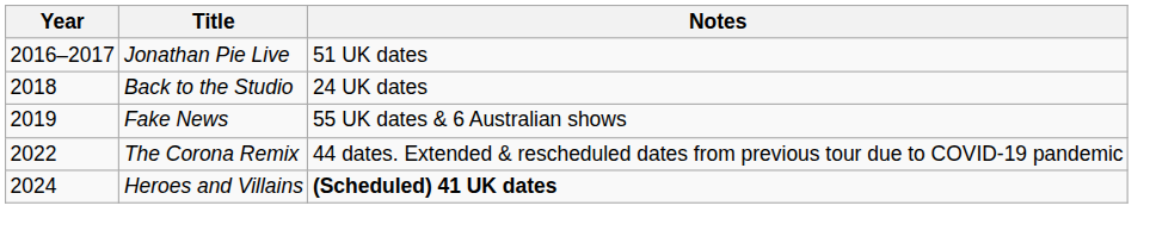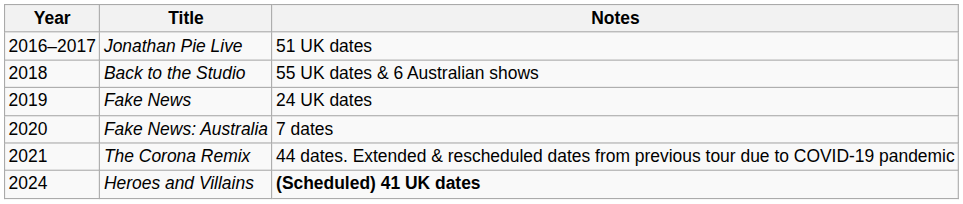 <table class="wikitable sortable">
 <tr>
 <th>Year</th>
 <th>Title</th>
 <th>Notes</th>
 </tr>
 <tr>
 <td>2016–2017</td>
 <td><em>Jonathan Pie Live</em></td>
 <td>51 UK dates</td>
 </tr>
 <tr>
 <td>2018</td>
 <td><em>Back to the Studio</em></td>
-<td>24 UK dates</td>
+<td>55 UK dates & 6 Australian shows</td>
 </tr>
 <tr>
 <td>2019</td>
 <td><em>Fake News</em></td>
-<td>55 UK dates & 6 Australian shows</td>
+<td>24 UK dates</td>
 </tr>
 <tr>
-<td>2022</td>
+<td>2020</td>
+<td><em>Fake News: Australia</em></td>
+<td>7 dates</td>
+</tr>
+<tr>
+<td>2021</td>
 <td><em>The Corona Remix</em></td>
 <td>44 dates. Extended & rescheduled dates from previous tour due to COVID-19 pandemic</td>
 </tr>
 <tr>
 <td>2024</td>
 <td><em>Heroes and Villains</em></td>
 <td><strong>(Scheduled) 41 UK dates </strong></td>
 </tr>
 </table>
